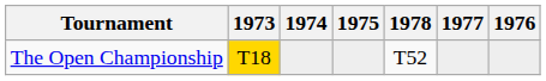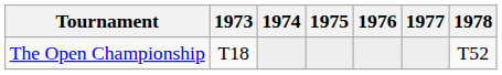 <table class="wikitable" style="font-size:95%;text-align:center;">
 <tr>
 <th>Tournament</th>
 <th>1973</th>
 <th>1974</th>
 <th>1975</th>
+<th>1976</th>
+<th>1977</th>
 <th>1978</th>
-<th>1977</th>
-<th>1976</th>
 </tr>
 <tr>
 <td align=left><a href='#'>The Open Championship</a></td>
-<td style="background: gold;">T18</td>
+<td>T18</td>
+<td style="background:#eeeeee;"></td>
+<td style="background:#eeeeee;"></td>
 <td style="background:#eeeeee;"></td>
 <td style="background:#eeeeee;"></td>
 <td>T52</td>
-<td style="background:#eeeeee;"></td>
-<td style="background:#eeeeee;"></td>
 </tr>
 </table>
